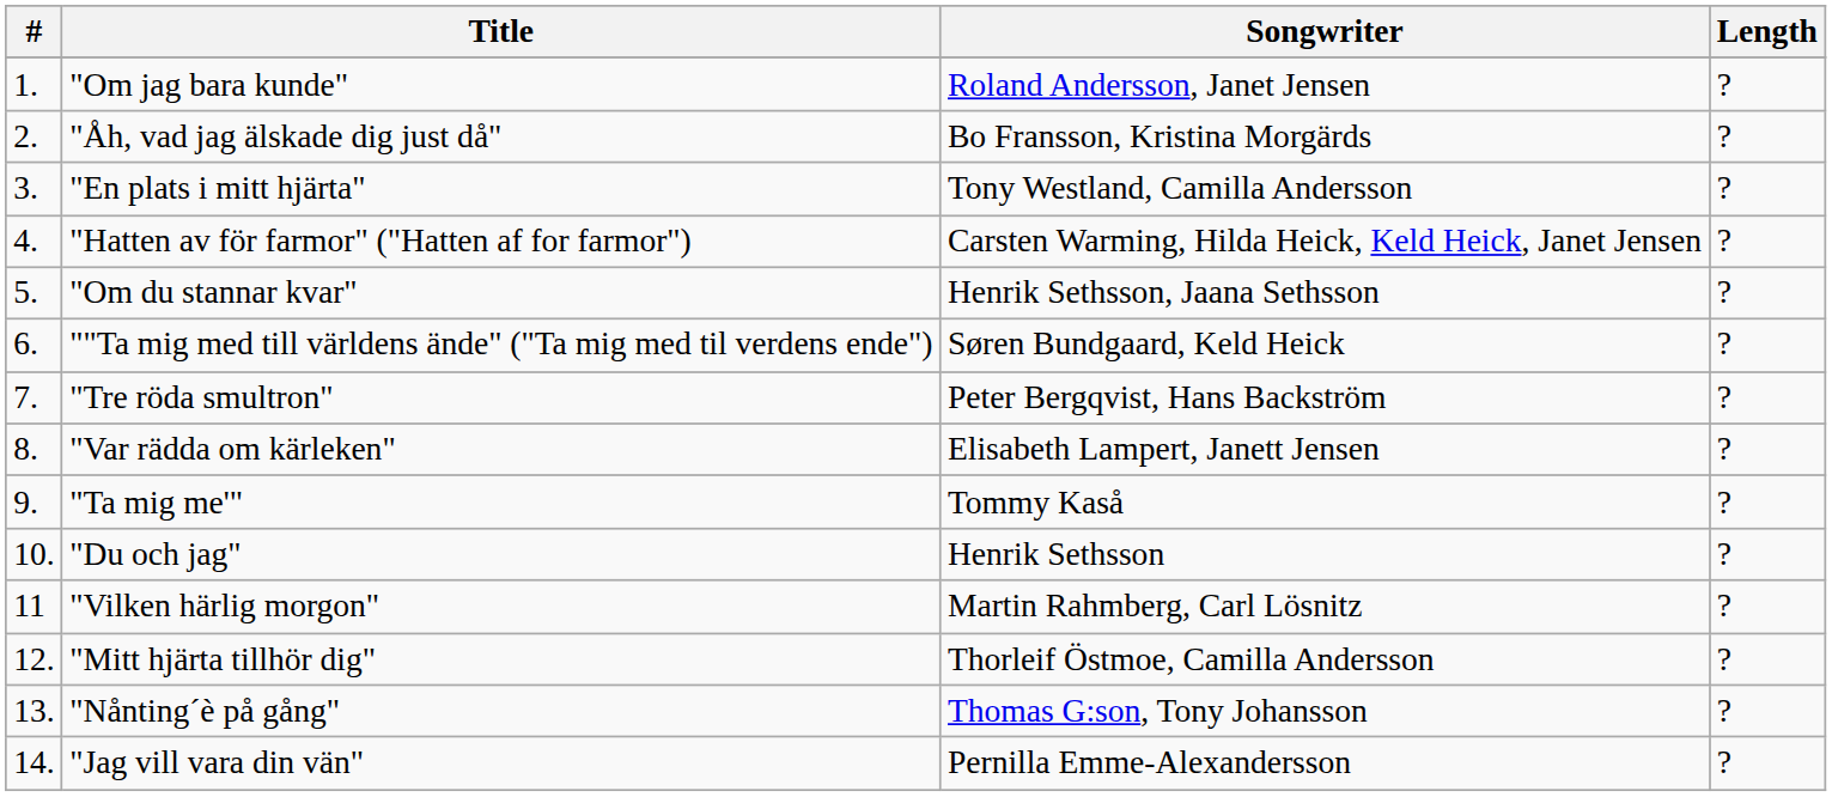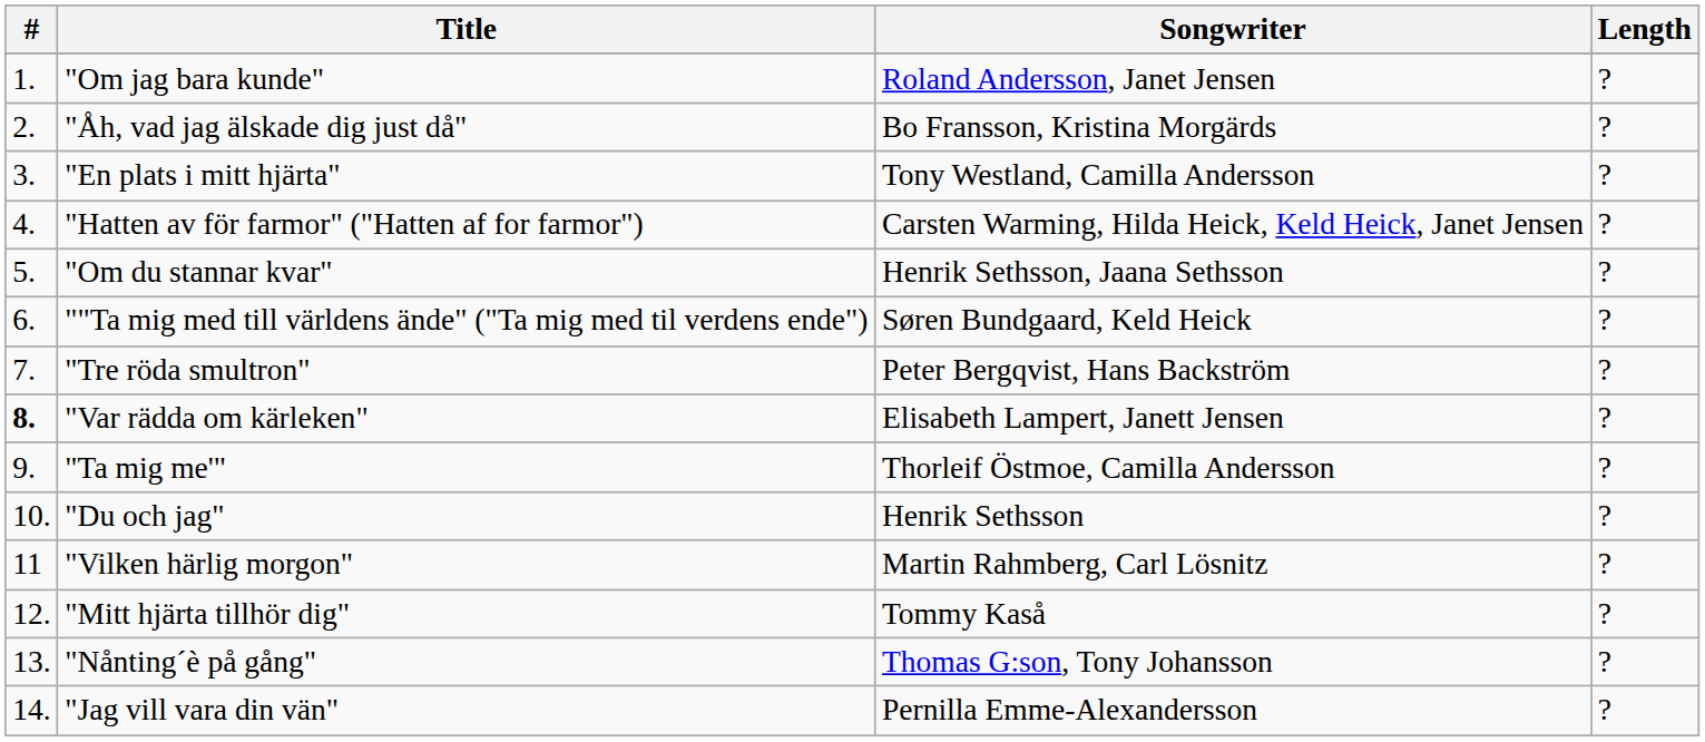 <table class="wikitable">
 <tr>
 <th>#</th>
 <th>Title</th>
 <th>Songwriter</th>
 <th>Length</th>
 </tr>
 <tr bgcolor="#ebf5ff">
 </tr>
 <tr>
 <td>1.</td>
 <td>"Om jag bara kunde"</td>
 <td><a href='#'>Roland Andersson</a>, Janet Jensen</td>
 <td>?</td>
 </tr>
 <tr>
 <td>2.</td>
 <td>"Åh, vad jag älskade dig just då"</td>
 <td>Bo Fransson, Kristina Morgärds</td>
 <td>?</td>
 </tr>
 <tr>
 <td>3.</td>
 <td>"En plats i mitt hjärta"</td>
 <td>Tony Westland, Camilla Andersson</td>
 <td>?</td>
 </tr>
 <tr>
 <td>4.</td>
 <td>"Hatten av för farmor" ("Hatten af for farmor")</td>
 <td>Carsten Warming, Hilda Heick, <a href='#'>Keld Heick</a>, Janet Jensen</td>
 <td>?</td>
 </tr>
 <tr>
 <td>5.</td>
 <td>"Om du stannar kvar"</td>
 <td>Henrik Sethsson, Jaana Sethsson</td>
 <td>?</td>
 </tr>
 <tr>
 <td>6.</td>
 <td>""Ta mig med till världens ände" ("Ta mig med til verdens ende")</td>
 <td>Søren Bundgaard, Keld Heick</td>
 <td>?</td>
 </tr>
 <tr>
 <td>7.</td>
 <td>"Tre röda smultron"</td>
 <td>Peter Bergqvist, Hans Backström</td>
 <td>?</td>
 </tr>
 <tr>
-<td>8.</td>
+<td><strong>8.</strong></td>
 <td>"Var rädda om kärleken"</td>
 <td>Elisabeth Lampert, Janett Jensen</td>
 <td>?</td>
 </tr>
 <tr>
 <td>9.</td>
 <td>"Ta mig me'"</td>
-<td>Tommy Kaså</td>
+<td>Thorleif Östmoe, Camilla Andersson</td>
 <td>?</td>
 </tr>
 <tr>
 <td>10.</td>
 <td>"Du och jag"</td>
 <td>Henrik Sethsson</td>
 <td>?</td>
 </tr>
 <tr>
 <td>11</td>
 <td>"Vilken härlig morgon"</td>
 <td>Martin Rahmberg, Carl Lösnitz</td>
 <td>?</td>
 </tr>
 <tr>
 <td>12.</td>
 <td>"Mitt hjärta tillhör dig"</td>
-<td>Thorleif Östmoe, Camilla Andersson</td>
+<td>Tommy Kaså</td>
 <td>?</td>
 </tr>
 <tr>
 <td>13.</td>
 <td>"Nånting´è på gång"</td>
 <td><a href='#'>Thomas G:son</a>, Tony Johansson</td>
 <td>?</td>
 </tr>
 <tr>
 <td>14.</td>
 <td>"Jag vill vara din vän"</td>
 <td>Pernilla Emme-Alexandersson</td>
 <td>?</td>
 </tr>
 </table>
